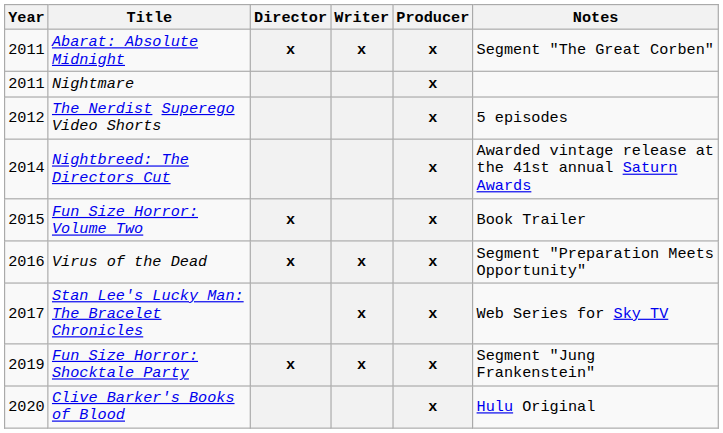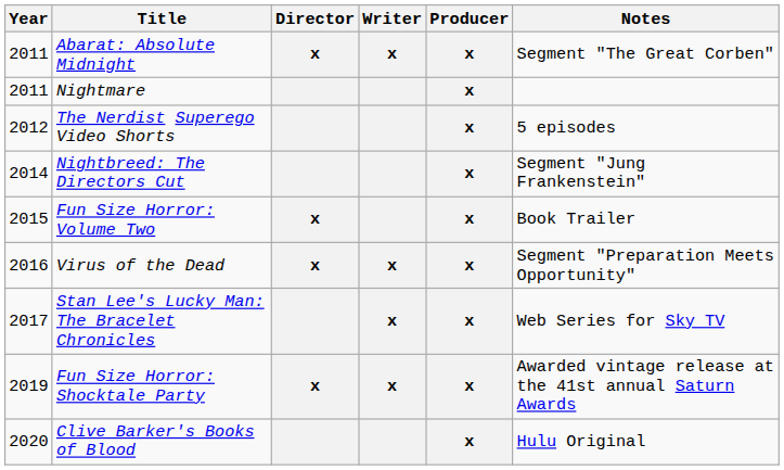 <table class="wikitable plainrowheaders sortable">
 <tr>
 <th scope="col">Year</th>
 <th scope="col">Title</th>
 <th>Director</th>
 <th>Writer</th>
 <th>Producer</th>
 <th class="unsortable">Notes</th>
 </tr>
 <tr>
 <td>2011</td>
 <td scope="row"><em><a href='#'>Abarat: Absolute Midnight</a></em></td>
 <th>x</th>
 <th>x</th>
 <th>x</th>
 <td>Segment "The Great Corben"</td>
 </tr>
 <tr>
 <td>2011</td>
 <td><em>Nightmare</em></td>
 <th></th>
 <th></th>
 <th>x</th>
 <td></td>
 </tr>
 <tr>
 <td>2012</td>
 <td><em><a href='#'>The Nerdist</a> <a href='#'>Superego</a> Video Shorts</em></td>
 <th></th>
 <th></th>
 <th>x</th>
 <td>5 episodes</td>
 </tr>
 <tr>
 <td>2014</td>
 <td><a href='#'><em>Nightbreed: The Directors Cut</em></a></td>
 <th></th>
 <th></th>
 <th>x</th>
-<td>Awarded vintage release at the 41st annual <a href='#'>Saturn Awards</a></td>
+<td>Segment "Jung Frankenstein"</td>
 </tr>
 <tr>
 <td>2015</td>
 <td scope="row"><em><a href='#'>Fun Size Horror: Volume Two</a></em></td>
 <th>x</th>
 <th></th>
 <th>x</th>
 <td>Book Trailer</td>
 </tr>
 <tr>
 <td>2016</td>
 <td scope="row"><em>Virus of the Dead</em></td>
 <th>x</th>
 <th>x</th>
 <th>x</th>
 <td>Segment "Preparation Meets Opportunity"</td>
 </tr>
 <tr>
 <td>2017</td>
 <td><em><a href='#'>Stan Lee's Lucky Man: The Bracelet Chronicles</a></em></td>
 <th></th>
 <th>x</th>
 <th>x</th>
 <td>Web Series for <a href='#'>Sky TV</a></td>
 </tr>
 <tr>
 <td>2019</td>
 <td><em><a href='#'>Fun Size Horror: Shocktale Party</a></em></td>
 <th>x</th>
 <th>x</th>
 <th>x</th>
-<td>Segment "Jung Frankenstein"</td>
+<td>Awarded vintage release at the 41st annual <a href='#'>Saturn Awards</a></td>
 </tr>
 <tr>
 <td>2020</td>
 <td><em><a href='#'>Clive Barker's Books of Blood</a></em></td>
 <th></th>
 <th></th>
 <th>x</th>
 <td><a href='#'>Hulu</a> Original</td>
 </tr>
 </table>
